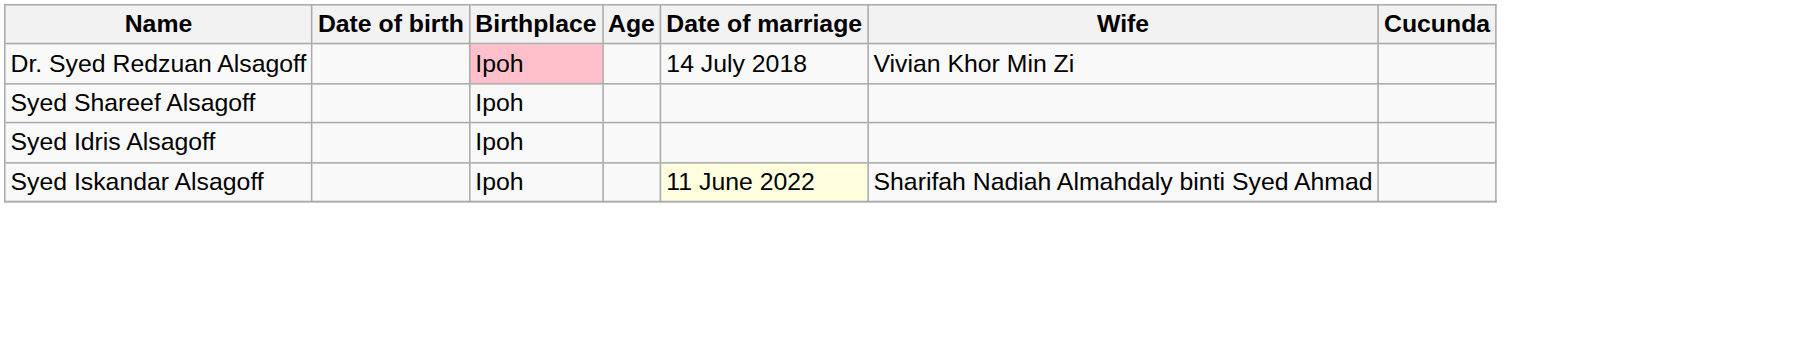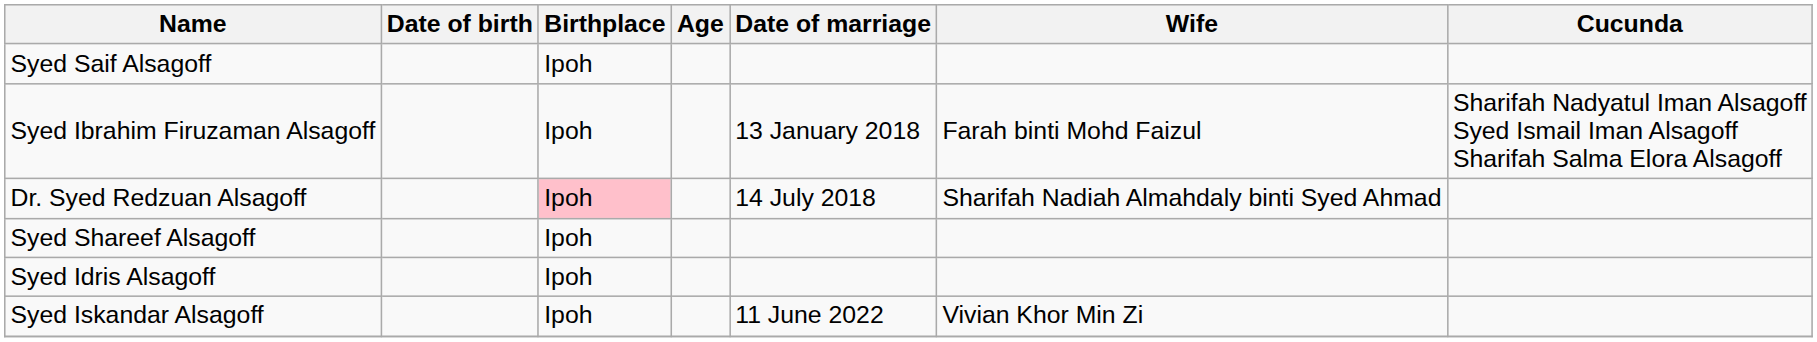 <table Class="wikitable">
 <tr>
 <th>Name</th>
 <th>Date of birth</th>
 <th>Birthplace</th>
 <th>Age</th>
 <th>Date of marriage</th>
 <th>Wife</th>
 <th>Cucunda</th>
 </tr>
 <tr>
+<td>Syed Saif Alsagoff</td>
+<td></td>
+<td>Ipoh</td>
+<td></td>
+<td></td>
+<td></td>
+<td></td>
+</tr>
+<tr>
+<td>Syed Ibrahim Firuzaman Alsagoff</td>
+<td></td>
+<td>Ipoh</td>
+<td></td>
+<td>13 January 2018</td>
+<td>Farah binti Mohd Faizul</td>
+<td>Sharifah Nadyatul Iman Alsagoff <br>Syed Ismail Iman Alsagoff<br>Sharifah Salma Elora Alsagoff</td>
+</tr>
+<tr>
 <td>Dr. Syed Redzuan Alsagoff</td>
 <td></td>
 <td style="background: pink;">Ipoh</td>
 <td></td>
 <td>14 July 2018</td>
-<td>Vivian Khor Min Zi</td>
+<td>Sharifah Nadiah Almahdaly binti Syed Ahmad</td>
 <td></td>
 </tr>
 <tr>
 <td>Syed Shareef Alsagoff</td>
 <td></td>
 <td>Ipoh</td>
 <td></td>
 <td></td>
 <td></td>
 <td></td>
 </tr>
 <tr>
 <td>Syed Idris Alsagoff</td>
 <td></td>
 <td>Ipoh</td>
 <td></td>
 <td></td>
 <td></td>
 <td></td>
 </tr>
 <tr>
 <td>Syed Iskandar Alsagoff</td>
 <td></td>
 <td>Ipoh</td>
 <td></td>
-<td style="background: lightyellow;">11 June 2022</td>
-<td>Sharifah Nadiah Almahdaly binti Syed Ahmad</td>
+<td>11 June 2022</td>
+<td>Vivian Khor Min Zi</td>
 <td></td>
 </tr>
 <tr>
 </tr>
 </table>
